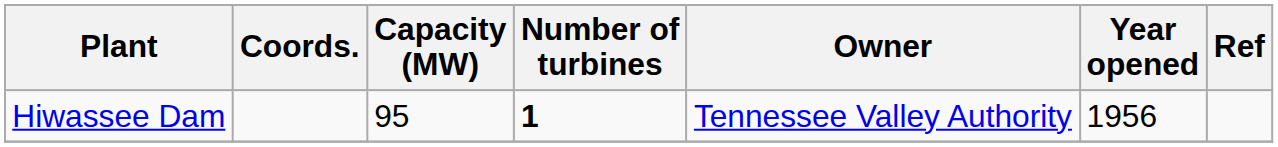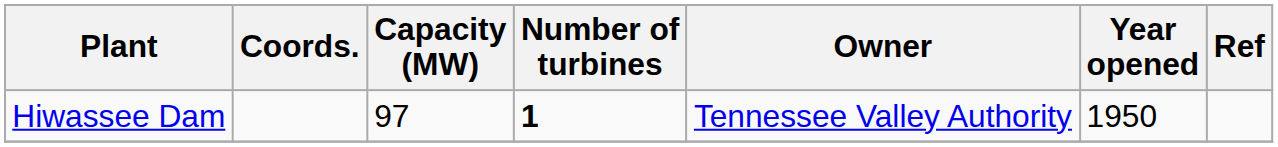 <table class="wikitable sortable">
 <tr>
 <th>Plant</th>
 <th>Coords.</th>
 <th>Capacity<br>(MW)</th>
 <th>Number of<br>turbines</th>
 <th>Owner</th>
 <th>Year<br>opened</th>
 <th>Ref</th>
 </tr>
 <tr>
 <td><a href='#'>Hiwassee Dam</a></td>
 <td></td>
-<td>95</td>
+<td>97</td>
 <td><strong>1</strong></td>
 <td><a href='#'>Tennessee Valley Authority</a></td>
-<td>1956</td>
+<td>1950</td>
 <td></td>
 </tr>
 <tr>
 </tr>
 </table>
